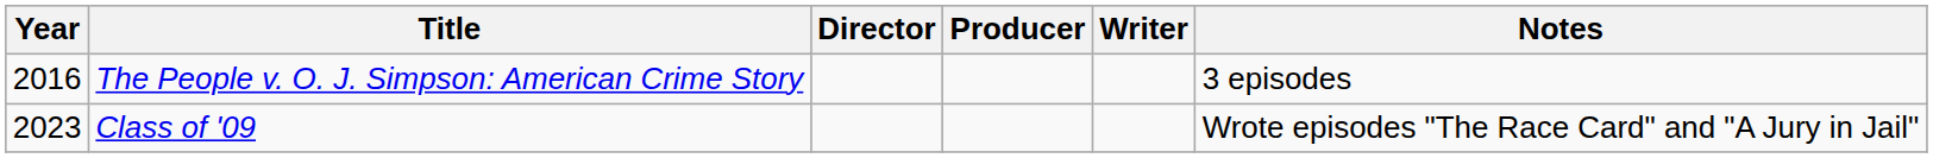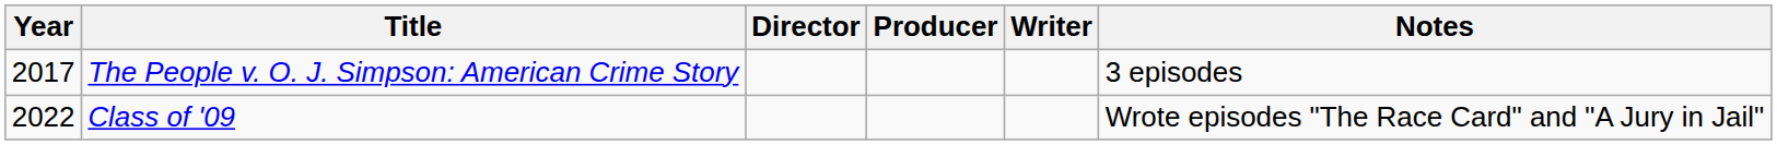 <table class="wikitable">
 <tr>
 <th>Year</th>
 <th>Title</th>
 <th>Director</th>
 <th>Producer</th>
 <th>Writer</th>
 <th>Notes</th>
 </tr>
 <tr>
-<td>2016</td>
+<td>2017</td>
 <td><em><a href='#'>The People v. O. J. Simpson: American Crime Story</a></em></td>
 <td></td>
 <td></td>
 <td></td>
 <td>3 episodes</td>
 </tr>
 <tr>
-<td>2023</td>
+<td>2022</td>
 <td><em><a href='#'>Class of '09</a></em></td>
 <td></td>
 <td></td>
 <td></td>
 <td>Wrote episodes "The Race Card" and "A Jury in Jail"</td>
 </tr>
 </table>
